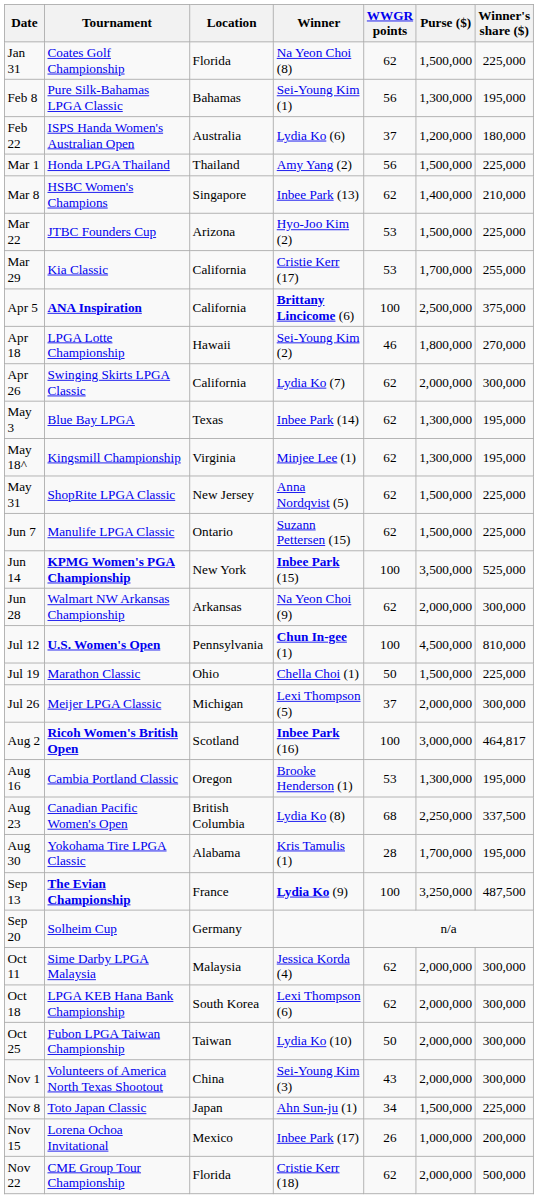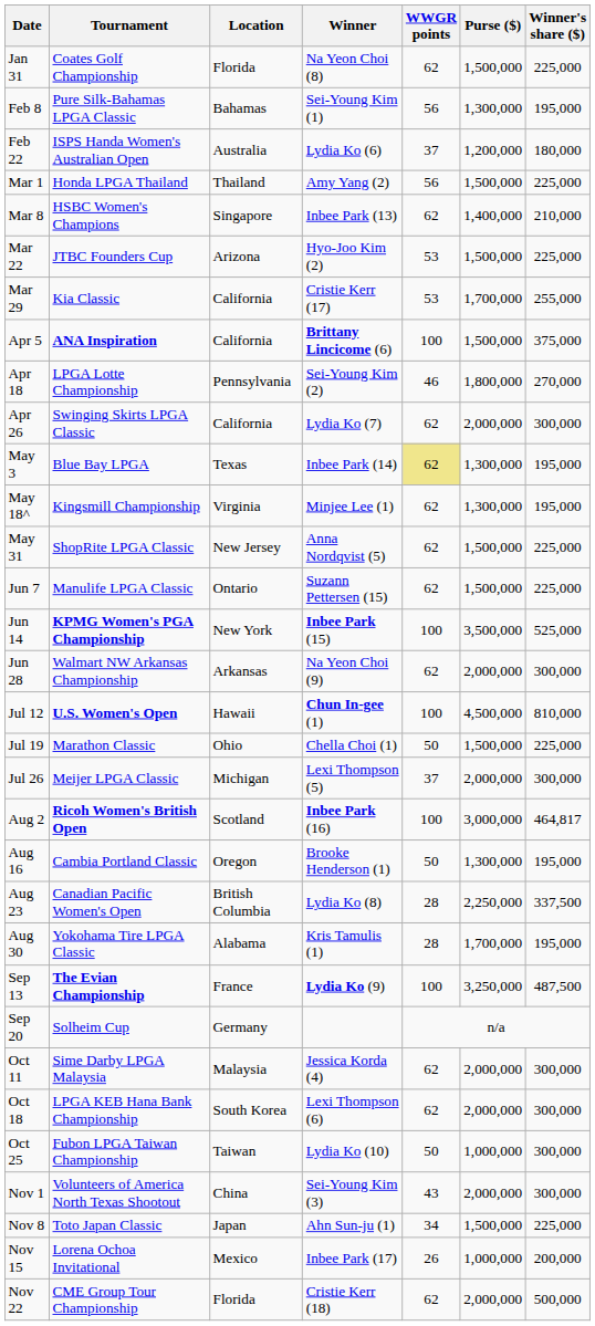 <table class="wikitable sortable" style="font-size:95%;">
 <tr>
 <th>Date</th>
 <th>Tournament</th>
 <th>Location</th>
 <th>Winner</th>
 <th><a href='#'>WWGR</a><br>points</th>
 <th>Purse ($)</th>
 <th>Winner's<br>share ($)</th>
 </tr>
 <tr>
 <td>Jan 31</td>
 <td><a href='#'>Coates Golf Championship</a></td>
 <td>Florida</td>
 <td> <a href='#'>Na Yeon Choi</a> (8)</td>
 <td align=center>62</td>
 <td align=center>1,500,000</td>
 <td align=center>225,000</td>
 </tr>
 <tr>
 <td>Feb 8</td>
 <td><a href='#'>Pure Silk-Bahamas LPGA Classic</a></td>
 <td>Bahamas</td>
 <td> <a href='#'>Sei-Young Kim</a> (1)</td>
 <td align=center>56</td>
 <td align=center>1,300,000</td>
 <td align=center>195,000</td>
 </tr>
 <tr>
 <td>Feb 22</td>
 <td><a href='#'>ISPS Handa Women's Australian Open</a></td>
 <td>Australia</td>
 <td> <a href='#'>Lydia Ko</a> (6)</td>
 <td align=center>37</td>
 <td align=center>1,200,000</td>
 <td align=center>180,000</td>
 </tr>
 <tr>
 <td>Mar 1</td>
 <td><a href='#'>Honda LPGA Thailand</a></td>
 <td>Thailand</td>
 <td> <a href='#'>Amy Yang</a> (2)</td>
 <td align=center>56</td>
 <td align=center>1,500,000</td>
 <td align=center>225,000</td>
 </tr>
 <tr>
 <td>Mar 8</td>
 <td><a href='#'>HSBC Women's Champions</a></td>
 <td>Singapore</td>
 <td> <a href='#'>Inbee Park</a> (13)</td>
 <td align=center>62</td>
 <td align=center>1,400,000</td>
 <td align=center>210,000</td>
 </tr>
 <tr>
 <td>Mar 22</td>
 <td><a href='#'>JTBC Founders Cup</a></td>
 <td>Arizona</td>
 <td> <a href='#'>Hyo-Joo Kim</a> (2)</td>
 <td align=center>53</td>
 <td align=center>1,500,000</td>
 <td align=center>225,000</td>
 </tr>
 <tr>
 <td>Mar 29</td>
 <td><a href='#'>Kia Classic</a></td>
 <td>California</td>
 <td> <a href='#'>Cristie Kerr</a> (17)</td>
 <td align=center>53</td>
 <td align=center>1,700,000</td>
 <td align=center>255,000</td>
 </tr>
 <tr>
 <td>Apr 5</td>
 <td><strong><a href='#'>ANA Inspiration</a></strong></td>
 <td>California</td>
 <td> <strong><a href='#'>Brittany Lincicome</a></strong> (6)</td>
 <td align=center>100</td>
-<td align=center>2,500,000</td>
+<td align=center>1,500,000</td>
 <td align=center>375,000</td>
 </tr>
 <tr>
 <td>Apr 18</td>
 <td><a href='#'>LPGA Lotte Championship</a></td>
-<td>Hawaii</td>
+<td>Pennsylvania</td>
 <td> <a href='#'>Sei-Young Kim</a> (2)</td>
 <td align=center>46</td>
 <td align=center>1,800,000</td>
 <td align=center>270,000</td>
 </tr>
 <tr>
 <td>Apr 26</td>
 <td><a href='#'>Swinging Skirts LPGA Classic</a></td>
 <td>California</td>
 <td> <a href='#'>Lydia Ko</a> (7)</td>
 <td align=center>62</td>
 <td align=center>2,000,000</td>
 <td align=center>300,000</td>
 </tr>
 <tr>
 <td>May 3</td>
 <td><a href='#'>Blue Bay LPGA</a></td>
 <td>Texas</td>
 <td> <a href='#'>Inbee Park</a> (14)</td>
-<td align=center>62</td>
+<td align=center style="background: khaki;">62</td>
 <td align=center>1,300,000</td>
 <td align=center>195,000</td>
 </tr>
 <tr>
 <td>May 18^</td>
 <td><a href='#'>Kingsmill Championship</a></td>
 <td>Virginia</td>
 <td> <a href='#'>Minjee Lee</a> (1)</td>
 <td align=center>62</td>
 <td align=center>1,300,000</td>
 <td align=center>195,000</td>
 </tr>
 <tr>
 <td>May 31</td>
 <td><a href='#'>ShopRite LPGA Classic</a></td>
 <td>New Jersey</td>
 <td> <a href='#'>Anna Nordqvist</a> (5)</td>
 <td align=center>62</td>
 <td align=center>1,500,000</td>
 <td align=center>225,000</td>
 </tr>
 <tr>
 <td>Jun 7</td>
 <td><a href='#'>Manulife LPGA Classic</a></td>
 <td>Ontario</td>
 <td> <a href='#'>Suzann Pettersen</a> (15)</td>
 <td align=center>62</td>
 <td align=center>1,500,000</td>
 <td align=center>225,000</td>
 </tr>
 <tr>
 <td>Jun 14</td>
 <td><strong><a href='#'>KPMG Women's PGA Championship</a></strong></td>
 <td>New York</td>
 <td>  <strong><a href='#'>Inbee Park</a></strong> (15)</td>
 <td align=center>100</td>
 <td align=center>3,500,000</td>
 <td align=center>525,000</td>
 </tr>
 <tr>
 <td>Jun 28</td>
 <td><a href='#'>Walmart NW Arkansas Championship</a></td>
 <td>Arkansas</td>
 <td> <a href='#'>Na Yeon Choi</a> (9)</td>
 <td align=center>62</td>
 <td align=center>2,000,000</td>
 <td align=center>300,000</td>
 </tr>
 <tr>
 <td>Jul 12</td>
 <td><strong><a href='#'>U.S. Women's Open</a></strong></td>
-<td>Pennsylvania</td>
+<td>Hawaii</td>
 <td>  <strong><a href='#'>Chun In-gee</a></strong> (1)</td>
 <td align=center>100</td>
 <td align=center>4,500,000</td>
 <td align=center>810,000</td>
 </tr>
 <tr>
 <td>Jul 19</td>
 <td><a href='#'>Marathon Classic</a></td>
 <td>Ohio</td>
 <td> <a href='#'>Chella Choi</a> (1)</td>
 <td align=center>50</td>
 <td align=center>1,500,000</td>
 <td align=center>225,000</td>
 </tr>
 <tr>
 <td>Jul 26</td>
 <td><a href='#'>Meijer LPGA Classic</a></td>
 <td>Michigan</td>
 <td> <a href='#'>Lexi Thompson</a> (5)</td>
 <td align=center>37</td>
 <td align=center>2,000,000</td>
 <td align=center>300,000</td>
 </tr>
 <tr>
 <td>Aug 2</td>
 <td><strong><a href='#'>Ricoh Women's British Open</a></strong></td>
 <td>Scotland</td>
 <td> <strong><a href='#'>Inbee Park</a></strong> (16)</td>
 <td align=center>100</td>
 <td align=center>3,000,000</td>
 <td align=center>464,817</td>
 </tr>
 <tr>
 <td>Aug 16</td>
 <td><a href='#'>Cambia Portland Classic</a></td>
 <td>Oregon</td>
 <td> <a href='#'>Brooke Henderson</a> (1)</td>
-<td align=center>53</td>
+<td align=center>50</td>
 <td align=center>1,300,000</td>
 <td align=center>195,000</td>
 </tr>
 <tr>
 <td>Aug 23</td>
 <td><a href='#'>Canadian Pacific Women's Open</a></td>
 <td>British Columbia</td>
 <td> <a href='#'>Lydia Ko</a> (8)</td>
-<td align=center>68</td>
+<td align=center>28</td>
 <td align=center>2,250,000</td>
 <td align=center>337,500</td>
 </tr>
 <tr>
 <td>Aug 30</td>
 <td><a href='#'>Yokohama Tire LPGA Classic</a></td>
 <td>Alabama</td>
 <td> <a href='#'>Kris Tamulis</a> (1)</td>
 <td align=center>28</td>
 <td align=center>1,700,000</td>
 <td align=center>195,000</td>
 </tr>
 <tr>
 <td>Sep 13</td>
 <td><strong><a href='#'>The Evian Championship</a></strong></td>
 <td>France</td>
 <td> <strong><a href='#'>Lydia Ko</a></strong> (9)</td>
 <td align=center>100</td>
 <td align=center>3,250,000</td>
 <td align=center>487,500</td>
 </tr>
 <tr>
 <td>Sep 20</td>
 <td><a href='#'>Solheim Cup</a></td>
 <td>Germany</td>
 <td></td>
 <td align=center colspan=3>n/a</td>
 </tr>
 <tr>
 <td>Oct 11</td>
 <td><a href='#'>Sime Darby LPGA Malaysia</a></td>
 <td>Malaysia</td>
 <td> <a href='#'>Jessica Korda</a> (4)</td>
 <td align=center>62</td>
 <td align=center>2,000,000</td>
 <td align=center>300,000</td>
 </tr>
 <tr>
 <td>Oct 18</td>
 <td><a href='#'>LPGA KEB Hana Bank Championship</a></td>
 <td>South Korea</td>
 <td> <a href='#'>Lexi Thompson</a> (6)</td>
 <td align=center>62</td>
 <td align=center>2,000,000</td>
 <td align=center>300,000</td>
 </tr>
 <tr>
 <td>Oct 25</td>
 <td><a href='#'>Fubon LPGA Taiwan Championship</a></td>
 <td>Taiwan</td>
 <td> <a href='#'>Lydia Ko</a> (10)</td>
 <td align=center>50</td>
-<td align=center>2,000,000</td>
+<td align=center>1,000,000</td>
 <td align=center>300,000</td>
 </tr>
 <tr>
 <td>Nov 1</td>
 <td><a href='#'>Volunteers of America North Texas Shootout</a></td>
 <td>China</td>
 <td> <a href='#'>Sei-Young Kim</a> (3)</td>
 <td align=center>43</td>
 <td align=center>2,000,000</td>
 <td align=center>300,000</td>
 </tr>
 <tr>
 <td>Nov 8</td>
 <td><a href='#'>Toto Japan Classic</a></td>
 <td>Japan</td>
 <td> <a href='#'>Ahn Sun-ju</a> (1)</td>
 <td align=center>34</td>
 <td align=center>1,500,000</td>
 <td align=center>225,000</td>
 </tr>
 <tr>
 <td>Nov 15</td>
 <td><a href='#'>Lorena Ochoa Invitational</a></td>
 <td>Mexico</td>
 <td> <a href='#'>Inbee Park</a> (17)</td>
 <td align=center>26</td>
 <td align=center>1,000,000</td>
 <td align=center>200,000</td>
 </tr>
 <tr>
 <td>Nov 22</td>
 <td><a href='#'>CME Group Tour Championship</a></td>
 <td>Florida</td>
 <td> <a href='#'>Cristie Kerr</a> (18)</td>
 <td align=center>62</td>
 <td align=center>2,000,000</td>
 <td align=center>500,000</td>
 </tr>
 </table>
